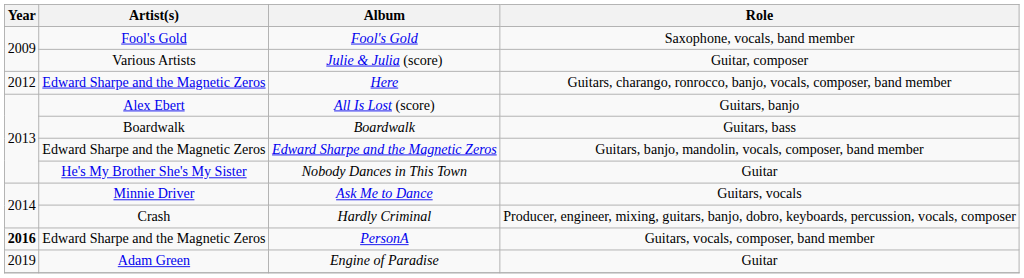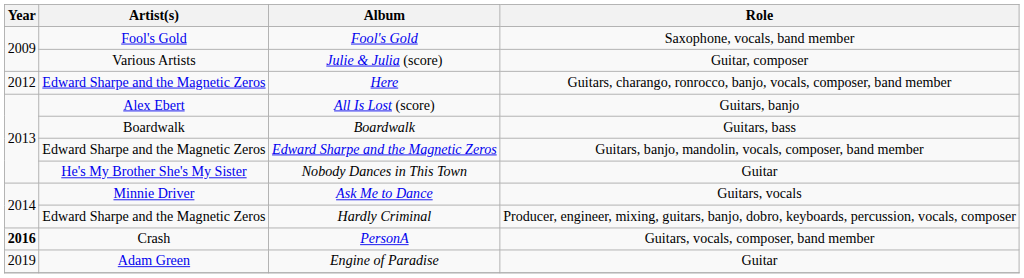 <table class="wikitable plainrowheaders" style="text-align:center;">
 <tr>
 <th scope="col">Year</th>
 <th scope="col">Artist(s)</th>
 <th scope="col">Album</th>
 <th scope="col">Role</th>
 </tr>
 <tr>
 <td rowspan="2">2009</td>
 <td><a href='#'>Fool's Gold</a></td>
 <td><em><a href='#'>Fool's Gold</a></em></td>
 <td>Saxophone, vocals, band member</td>
 </tr>
 <tr>
 <td>Various Artists</td>
 <td><em><a href='#'>Julie & Julia</a></em> (score)</td>
 <td>Guitar, composer</td>
 </tr>
 <tr>
 <td>2012</td>
 <td><a href='#'>Edward Sharpe and the Magnetic Zeros</a></td>
 <td><em><a href='#'>Here</a></em></td>
 <td>Guitars, charango, ronrocco, banjo, vocals, composer, band member</td>
 </tr>
 <tr>
 <td rowspan="4">2013</td>
 <td><a href='#'>Alex Ebert</a></td>
 <td><em><a href='#'>All Is Lost</a></em> (score)</td>
 <td>Guitars, banjo</td>
 </tr>
 <tr>
 <td>Boardwalk</td>
 <td><em>Boardwalk</em></td>
 <td>Guitars, bass</td>
 </tr>
 <tr>
 <td>Edward Sharpe and the Magnetic Zeros</td>
 <td><em><a href='#'>Edward Sharpe and the Magnetic Zeros</a></em></td>
 <td>Guitars, banjo, mandolin, vocals, composer, band member</td>
 </tr>
 <tr>
 <td><a href='#'>He's My Brother She's My Sister</a></td>
 <td><em>Nobody Dances in This Town</em></td>
 <td>Guitar</td>
 </tr>
 <tr>
 <td rowspan="2">2014</td>
 <td><a href='#'>Minnie Driver</a></td>
 <td><em><a href='#'>Ask Me to Dance</a></em></td>
 <td>Guitars, vocals</td>
 </tr>
 <tr>
-<td>Crash</td>
+<td>Edward Sharpe and the Magnetic Zeros</td>
 <td><em>Hardly Criminal</em></td>
 <td>Producer, engineer, mixing, guitars, banjo, dobro, keyboards, percussion, vocals, composer</td>
 </tr>
 <tr>
 <td><strong>2016</strong></td>
-<td>Edward Sharpe and the Magnetic Zeros</td>
+<td>Crash</td>
 <td><em><a href='#'>PersonA</a></em></td>
 <td>Guitars, vocals, composer, band member</td>
 </tr>
 <tr>
 <td>2019</td>
 <td><a href='#'>Adam Green</a></td>
 <td><em>Engine of Paradise</em></td>
 <td>Guitar</td>
 </tr>
 <tr>
 </tr>
 </table>
